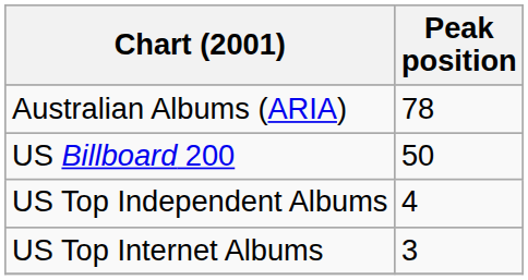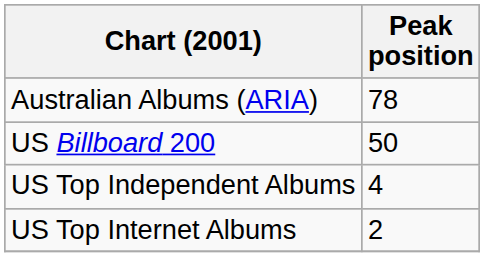 <table class="wikitable sortable" border="1">
 <tr>
 <th align="left">Chart (2001)</th>
 <th align="left">Peak<br>position</th>
 </tr>
 <tr>
 <td align="left">Australian Albums (<a href='#'>ARIA</a>)</td>
 <td align="left">78</td>
 </tr>
 <tr>
 <td align="left">US <a href='#'><em>Billboard</em> 200</a></td>
 <td align="left">50</td>
 </tr>
 <tr>
 <td align="left">US Top Independent Albums</td>
 <td align="left">4</td>
 </tr>
 <tr>
 <td align="left">US Top Internet Albums</td>
-<td align="left">3</td>
+<td align="left">2</td>
 </tr>
 <tr>
 </tr>
 </table>
